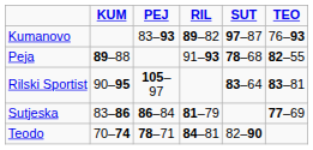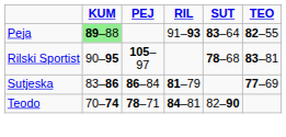 <table style="text-align: center" class="wikitable">
 <tr>
 <td></td>
 <td width=45><strong><a href='#'>KUM</a></strong></td>
 <td width=50><strong><a href='#'>PEJ</a></strong></td>
 <td width=45><strong><a href='#'>RIL</a></strong></td>
 <td width=45><strong><a href='#'>SUT</a></strong></td>
 <td width=45><strong><a href='#'>TEO</a></strong></td>
 </tr>
 <tr>
-<td align=left> <a href='#'>Kumanovo</a></td>
-<td></td>
-<td>83–<strong>93</strong></td>
-<td><strong>89</strong>–82</td>
-<td><strong>97</strong>–87</td>
-<td>76–<strong>93</strong></td>
-</tr>
-<tr>
 <td align=left> <a href='#'>Peja</a></td>
-<td><strong>89</strong>–88</td>
+<td style="background: lightgreen;"><strong>89</strong>–88</td>
 <td></td>
 <td>91–<strong>93</strong></td>
-<td><strong>78</strong>–68</td>
+<td><strong>83</strong>–64</td>
 <td><strong>82</strong>–55</td>
 </tr>
 <tr>
 <td align=left> <a href='#'>Rilski Sportist</a></td>
 <td>90–<strong>95</strong></td>
 <td><strong>105</strong>–97</td>
 <td></td>
-<td><strong>83</strong>–64</td>
+<td><strong>78</strong>–68</td>
 <td><strong>83</strong>–81</td>
 </tr>
 <tr>
 <td align=left> <a href='#'>Sutjeska</a></td>
 <td>83–<strong>86</strong></td>
 <td><strong>86</strong>–84</td>
 <td><strong>81</strong>–79</td>
 <td></td>
 <td><strong>77</strong>–69</td>
 </tr>
 <tr>
 <td align=left> <a href='#'>Teodo</a></td>
 <td>70–<strong>74</strong></td>
 <td><strong>78</strong>–71</td>
 <td><strong>84</strong>–81</td>
 <td>82–<strong>90</strong></td>
 <td></td>
 </tr>
 </table>
